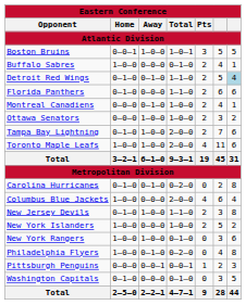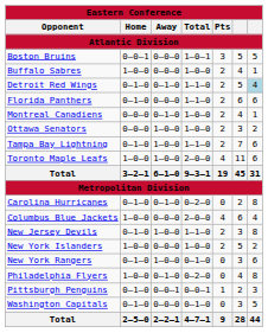 <table class="wikitable" style="font-size:85%; text-align:center;">
 <tr>
 <td colspan="7" style="text-align:center; background:#C60C30;"><span><strong>Eastern Conference</strong></span></td>
 </tr>
 <tr>
 <th>Opponent</th>
 <th>Home</th>
 <th>Away</th>
 <th>Total</th>
 <th>Pts</th>
 <th></th>
 <th></th>
 </tr>
 <tr>
 <td colspan="7" style="text-align:center; background:#C60C30;"><span><strong>Atlantic Division</strong></span></td>
 </tr>
 <tr>
 <td style="text-align:left;"><a href='#'>Boston Bruins</a></td>
 <td>0–0–1</td>
-<td>1–0–0</td>
+<td>0–0–0</td>
 <td>1–0–1</td>
 <td>3</td>
 <td>5</td>
 <td>5</td>
 </tr>
 <tr>
 <td style="text-align:left;"><a href='#'>Buffalo Sabres</a></td>
 <td>1–0–0</td>
 <td>0–0–0</td>
-<td>0–1–0</td>
+<td>1–0–0</td>
 <td>2</td>
 <td>4</td>
 <td>1</td>
 </tr>
 <tr>
 <td style="text-align:left;"><a href='#'>Detroit Red Wings</a></td>
 <td>0–1–0</td>
 <td>0–1–0</td>
 <td>1–1–0</td>
 <td>2</td>
 <td>5</td>
 <td style="background: lightblue;">4</td>
 </tr>
 <tr>
 <td style="text-align:left;"><a href='#'>Florida Panthers</a></td>
 <td>0–1–0</td>
 <td>0–0–0</td>
 <td>1–1–0</td>
 <td>2</td>
 <td>6</td>
 <td>6</td>
 </tr>
 <tr>
 <td style="text-align:left;"><a href='#'>Montreal Canadiens</a></td>
 <td>0–0–0</td>
 <td>0–1–0</td>
 <td>1–0–0</td>
 <td>2</td>
 <td>4</td>
 <td>1</td>
 </tr>
 <tr>
 <td style="text-align:left;"><a href='#'>Ottawa Senators</a></td>
 <td>0–0–0</td>
 <td>1–0–0</td>
 <td>1–0–0</td>
 <td>2</td>
 <td>3</td>
 <td>2</td>
 </tr>
 <tr>
 <td style="text-align:left;"><a href='#'>Tampa Bay Lightning</a></td>
 <td>0–1–0</td>
 <td>1–0–0</td>
-<td>2–0–0</td>
+<td>1–1–0</td>
 <td>2</td>
 <td>7</td>
 <td>6</td>
 </tr>
 <tr>
 <td style="text-align:left;"><a href='#'>Toronto Maple Leafs</a></td>
 <td>1–0–0</td>
 <td>1–0–0</td>
 <td>2–0–0</td>
 <td>4</td>
 <td>11</td>
 <td>6</td>
 </tr>
 <tr>
 <th>Total</th>
 <th>3–2–1</th>
 <th>6–1–0</th>
 <th>9–3–1</th>
 <th>19</th>
 <th>45</th>
 <th>31</th>
 </tr>
 <tr>
 <td colspan="7" style="text-align:center; background:#C60C30;"><span><strong>Metropolitan Division</strong></span></td>
 </tr>
 <tr>
 <td style="text-align:left;"><a href='#'>Carolina Hurricanes</a></td>
 <td>0–1–0</td>
 <td>0–1–0</td>
 <td>0–2–0</td>
 <td>0</td>
 <td>2</td>
 <td>8</td>
 </tr>
 <tr>
 <td style="text-align:left;"><a href='#'>Columbus Blue Jackets</a></td>
 <td>1–0–0</td>
 <td>0–0–0</td>
 <td>2–0–0</td>
 <td>4</td>
 <td>6</td>
 <td>4</td>
 </tr>
 <tr>
 <td style="text-align:left;"><a href='#'>New Jersey Devils</a></td>
 <td>0–1–0</td>
 <td>1–0–0</td>
 <td>1–1–0</td>
 <td>2</td>
 <td>3</td>
 <td>8</td>
 </tr>
 <tr>
 <td style="text-align:left;"><a href='#'>New York Islanders</a></td>
 <td>1–0–0</td>
 <td>0–0–0</td>
 <td>1–0–0</td>
 <td>2</td>
 <td>5</td>
 <td>2</td>
 </tr>
 <tr>
 <td style="text-align:left;"><a href='#'>New York Rangers</a></td>
-<td>1–0–0</td>
+<td>0–1–0</td>
 <td>1–0–0</td>
 <td>0–1–0</td>
 <td>0</td>
 <td>3</td>
 <td>6</td>
 </tr>
 <tr>
 <td style="text-align:left;"><a href='#'>Philadelphia Flyers</a></td>
 <td>1–0–0</td>
 <td>0–1–0</td>
 <td>0–2–0</td>
 <td>0</td>
 <td>4</td>
 <td>8</td>
 </tr>
 <tr>
 <td style="text-align:left;"><a href='#'>Pittsburgh Penguins</a></td>
-<td>0–0–0</td>
+<td>0–1–0</td>
 <td>0–0–1</td>
 <td>0–0–1</td>
 <td>1</td>
 <td>2</td>
 <td>3</td>
 </tr>
 <tr>
 <td style="text-align:left;"><a href='#'>Washington Capitals</a></td>
 <td>0–1–0</td>
 <td>0–0–0</td>
 <td>0–1–0</td>
 <td>0</td>
 <td>3</td>
 <td>5</td>
 </tr>
 <tr>
 <th>Total</th>
 <th>2–5–0</th>
 <th>2–2–1</th>
 <th>4–7–1</th>
 <th>9</th>
 <th>28</th>
 <th>44</th>
 </tr>
 </table>
